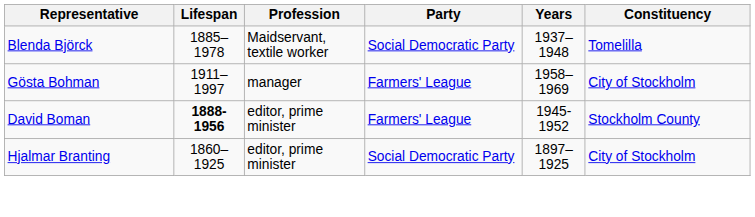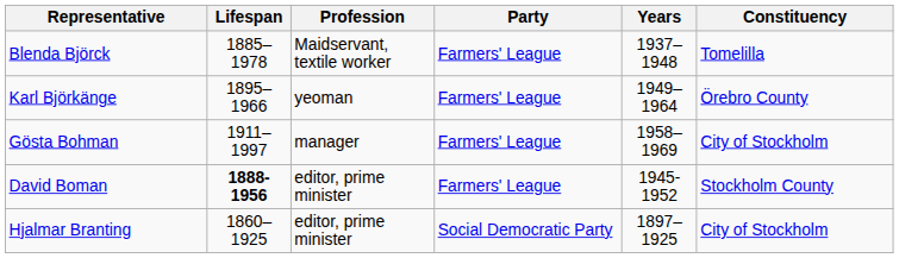 <table class="wikitable">
 <tr>
 <th style="width:15em">Representative</th>
 <th style="width:5em">Lifespan</th>
 <th style="width:10em">Profession</th>
 <th style="width:15em">Party</th>
 <th style="width:5em">Years</th>
 <th style="width:15em">Constituency</th>
 </tr>
 <tr>
 <td><a href='#'>Blenda Björck</a></td>
 <td align=center>1885–1978</td>
 <td>Maidservant, textile worker</td>
-<td> <a href='#'>Social Democratic Party</a></td>
+<td> <a href='#'>Farmers' League</a></td>
 <td align=center>1937–1948</td>
 <td><a href='#'>Tomelilla</a></td>
+</tr>
+<tr>
+<td><a href='#'>Karl Björkänge</a></td>
+<td align=center>1895–1966</td>
+<td>yeoman</td>
+<td> <a href='#'>Farmers' League</a></td>
+<td align=center>1949–1964</td>
+<td><a href='#'>Örebro County</a></td>
 </tr>
 <tr>
 <td><a href='#'>Gösta Bohman</a></td>
 <td align=center>1911–1997</td>
 <td>manager</td>
 <td> <a href='#'>Farmers' League</a></td>
 <td align=center>1958–1969</td>
 <td><a href='#'>City of Stockholm</a></td>
 </tr>
 <tr>
 <td><a href='#'>David Boman</a></td>
 <td align=center><strong>1888-1956</strong></td>
 <td>editor, prime minister</td>
 <td> <a href='#'>Farmers' League</a></td>
 <td align=center>1945-1952</td>
 <td><a href='#'>Stockholm County</a></td>
 </tr>
 <tr>
 <td><a href='#'>Hjalmar Branting</a></td>
 <td align=center>1860–1925</td>
 <td>editor, prime minister</td>
 <td> <a href='#'>Social Democratic Party</a></td>
 <td align=center>1897–1925</td>
 <td><a href='#'>City of Stockholm</a></td>
 </tr>
 </table>
